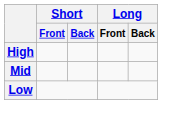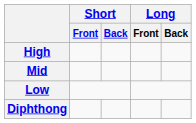 <table class="wikitable" style="text-align:center;">
 <tr>
 <th rowspan=2></th>
 <th colspan=2><a href='#'>Short</a></th>
 <th colspan=2><a href='#'>Long</a></th>
 </tr>
 <tr>
 <th><a href='#'><small>Front</small></a></th>
 <th><a href='#'><small>Back</small></a></th>
 <th><small>Front</small></th>
 <th><small>Back</small></th>
 </tr>
 <tr>
 <th><a href='#'>High</a></th>
 <td></td>
 <td></td>
 <td></td>
 <td></td>
 </tr>
 <tr>
 <th><a href='#'>Mid</a></th>
 <td></td>
 <td></td>
 <td></td>
 <td></td>
 </tr>
 <tr>
 <th><a href='#'>Low</a></th>
 <td colspan=2></td>
 <td colspan=2></td>
 </tr>
+<tr>
+<th><a href='#'>Diphthong</a></th>
+<td></td>
+<td></td>
+<td></td>
+<td></td>
+</tr>
 </table>
